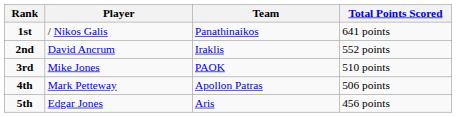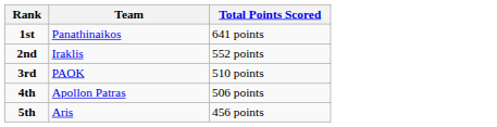 <table class="wikitable sortable">
 <tr>
 <th style="width:50px;">Rank</th>
-<th style="width:200px;">Player</th>
 <th style="width:200px;">Team</th>
 <th style="width:150px;"><a href='#'>Total Points Scored</a></th>
 </tr>
 <tr>
 <td style="text-align:center;"><strong>1st</strong></td>
-<td>/ <a href='#'>Nikos Galis</a></td>
 <td><a href='#'>Panathinaikos</a></td>
 <td>641 points</td>
 </tr>
 <tr>
 <td style="text-align:center;"><strong>2nd</strong></td>
-<td> <a href='#'>David Ancrum</a></td>
 <td><a href='#'>Iraklis</a></td>
 <td>552 points</td>
 </tr>
 <tr>
 <td style="text-align:center;"><strong>3rd</strong></td>
-<td> <a href='#'>Mike Jones</a></td>
 <td><a href='#'>PAOK</a></td>
 <td>510 points</td>
 </tr>
 <tr>
 <td style="text-align:center;"><strong>4th</strong></td>
-<td> <a href='#'>Mark Petteway</a></td>
 <td><a href='#'>Apollon Patras</a></td>
 <td>506 points</td>
 </tr>
 <tr>
 <td style="text-align:center;"><strong>5th</strong></td>
-<td> <a href='#'>Edgar Jones</a></td>
 <td><a href='#'>Aris</a></td>
 <td>456 points</td>
 </tr>
 </table>
